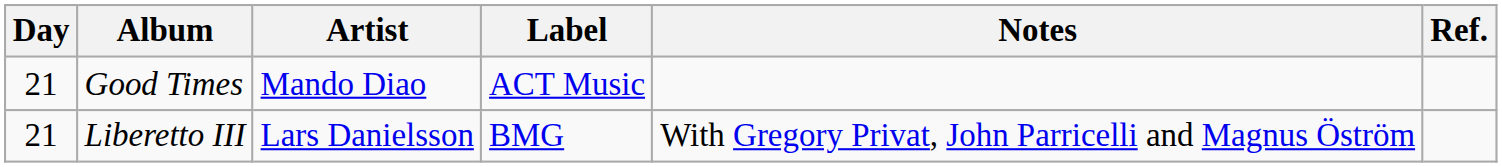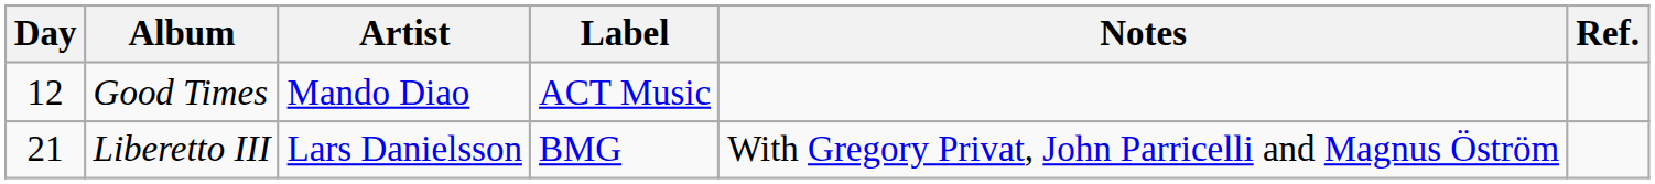 <table class="wikitable">
 <tr>
 <th>Day</th>
 <th>Album</th>
 <th>Artist</th>
 <th>Label</th>
 <th>Notes</th>
 <th>Ref.</th>
 </tr>
 <tr>
-<td rowspan="1" style="text-align:center;">21</td>
+<td rowspan="1" style="text-align:center;">12</td>
 <td><em>Good Times</em></td>
 <td><a href='#'>Mando Diao</a></td>
 <td><a href='#'>ACT Music</a></td>
 <td></td>
 <td style="text-align:center;"></td>
 </tr>
 <tr>
 <td rowspan="1" style="text-align:center;">21</td>
 <td><em>Liberetto III</em></td>
 <td><a href='#'>Lars Danielsson</a></td>
 <td><a href='#'>BMG</a></td>
 <td>With <a href='#'>Gregory Privat</a>, <a href='#'>John Parricelli</a> and <a href='#'>Magnus Öström</a></td>
 <td style="text-align:center;"></td>
 </tr>
 </table>
